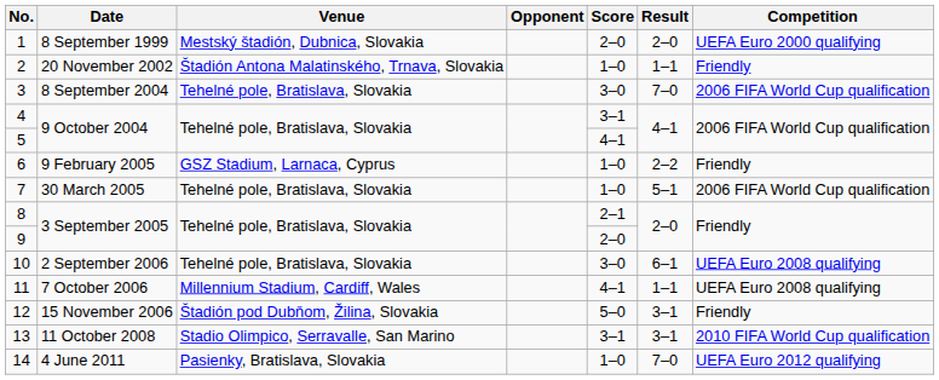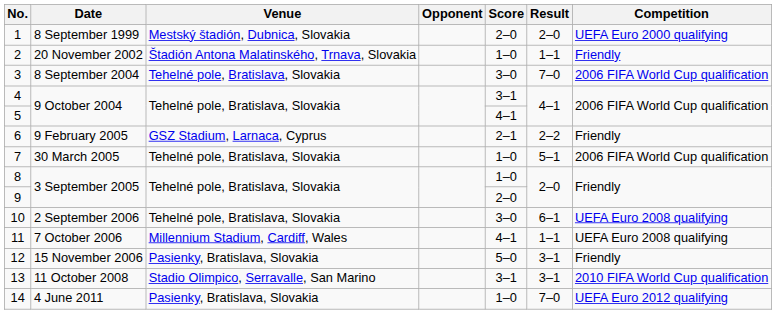 <table class="wikitable sortable">
 <tr>
 <th scope="col">No.</th>
 <th scope="col">Date</th>
 <th scope="col">Venue</th>
 <th scope="col">Opponent</th>
 <th scope="col">Score</th>
 <th scope="col">Result</th>
 <th scope="col">Competition</th>
 </tr>
 <tr>
 <td align="center">1</td>
 <td>8 September 1999</td>
 <td><a href='#'>Mestský štadión</a>, <a href='#'>Dubnica</a>, Slovakia</td>
 <td></td>
 <td align="center">2–0</td>
 <td align="center">2–0</td>
 <td><a href='#'>UEFA Euro 2000 qualifying</a></td>
 </tr>
 <tr>
 <td align="center">2</td>
 <td>20 November 2002</td>
 <td><a href='#'>Štadión Antona Malatinského</a>, <a href='#'>Trnava</a>, Slovakia</td>
 <td></td>
 <td align="center">1–0</td>
 <td align="center">1–1</td>
 <td><a href='#'>Friendly</a></td>
 </tr>
 <tr>
 <td align="center">3</td>
 <td>8 September 2004</td>
 <td><a href='#'>Tehelné pole</a>, <a href='#'>Bratislava</a>, Slovakia</td>
 <td></td>
 <td align="center">3–0</td>
 <td align="center">7–0</td>
 <td><a href='#'>2006 FIFA World Cup qualification</a></td>
 </tr>
 <tr>
 <td align="center">4</td>
 <td rowspan="2">9 October 2004</td>
 <td rowspan="2">Tehelné pole, Bratislava, Slovakia</td>
 <td rowspan="2"></td>
 <td align="center">3–1</td>
 <td rowspan="2" style="text-align:center">4–1</td>
 <td rowspan="2">2006 FIFA World Cup qualification</td>
 </tr>
 <tr>
 <td align="center">5</td>
 <td align="center">4–1</td>
 </tr>
 <tr>
 <td align="center">6</td>
 <td>9 February 2005</td>
 <td><a href='#'>GSZ Stadium</a>, <a href='#'>Larnaca</a>, Cyprus</td>
 <td></td>
-<td align="center">1–0</td>
+<td align="center">2–1</td>
 <td align="center">2–2</td>
 <td>Friendly</td>
 </tr>
 <tr>
 <td align="center">7</td>
 <td>30 March 2005</td>
 <td>Tehelné pole, Bratislava, Slovakia</td>
 <td></td>
 <td align="center">1–0</td>
 <td align="center">5–1</td>
 <td>2006 FIFA World Cup qualification</td>
 </tr>
 <tr>
 <td align="center">8</td>
 <td rowspan="2">3 September 2005</td>
 <td rowspan="2">Tehelné pole, Bratislava, Slovakia</td>
 <td rowspan="2"></td>
-<td align="center">2–1</td>
+<td align="center">1–0</td>
 <td rowspan="2" style="text-align:center">2–0</td>
 <td rowspan="2">Friendly</td>
 </tr>
 <tr>
 <td align="center">9</td>
 <td align="center">2–0</td>
 </tr>
 <tr>
 <td align="center">10</td>
 <td>2 September 2006</td>
 <td>Tehelné pole, Bratislava, Slovakia</td>
 <td></td>
 <td align="center">3–0</td>
 <td align="center">6–1</td>
 <td><a href='#'>UEFA Euro 2008 qualifying</a></td>
 </tr>
 <tr>
 <td align="center">11</td>
 <td>7 October 2006</td>
 <td><a href='#'>Millennium Stadium</a>, <a href='#'>Cardiff</a>, Wales</td>
 <td></td>
 <td align="center">4–1</td>
 <td align="center">1–1</td>
 <td>UEFA Euro 2008 qualifying</td>
 </tr>
 <tr>
 <td align="center">12</td>
 <td>15 November 2006</td>
-<td><a href='#'>Štadión pod Dubňom</a>, <a href='#'>Žilina</a>, Slovakia</td>
+<td><a href='#'>Pasienky</a>, Bratislava, Slovakia</td>
 <td></td>
 <td align="center">5–0</td>
 <td align="center">3–1</td>
 <td>Friendly</td>
 </tr>
 <tr>
 <td align="center">13</td>
 <td>11 October 2008</td>
 <td><a href='#'>Stadio Olimpico</a>, <a href='#'>Serravalle</a>, San Marino</td>
 <td></td>
 <td align="center">3–1</td>
 <td align="center">3–1</td>
 <td><a href='#'>2010 FIFA World Cup qualification</a></td>
 </tr>
 <tr>
 <td align="center">14</td>
 <td>4 June 2011</td>
 <td><a href='#'>Pasienky</a>, Bratislava, Slovakia</td>
 <td></td>
 <td align="center">1–0</td>
 <td align="center">7–0</td>
 <td><a href='#'>UEFA Euro 2012 qualifying</a></td>
 </tr>
 </table>
